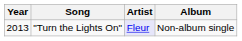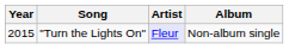 <table class=wikitable>
 <tr>
 <th>Year</th>
 <th>Song</th>
 <th>Artist</th>
 <th>Album</th>
 </tr>
 <tr>
-<td style="text-align:center;">2013</td>
+<td style="text-align:center;">2015</td>
 <td>"Turn the Lights On"</td>
 <td style="background: lavender;"><a href='#'>Fleur</a></td>
 <td style="text-align:center;">Non-album single</td>
 </tr>
 </table>
